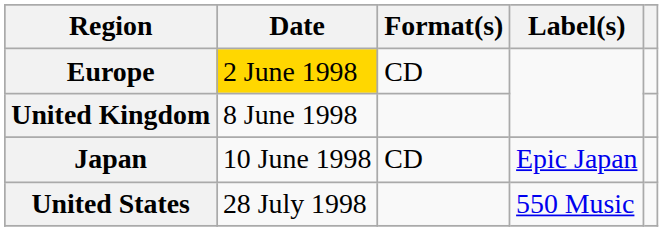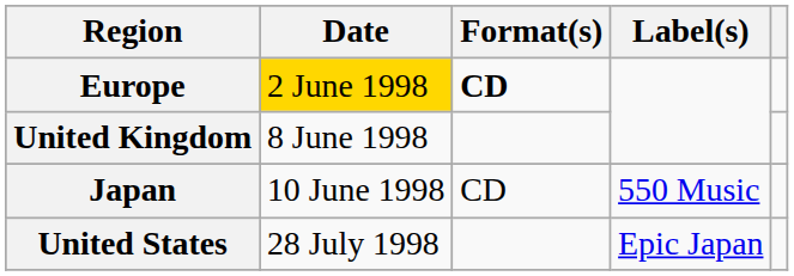 <table class="wikitable plainrowheaders">
 <tr>
 <th scope="col">Region</th>
 <th scope="col">Date</th>
 <th scope="col">Format(s)</th>
 <th scope="col">Label(s)</th>
 <th scope="col"></th>
 </tr>
 <tr>
 <th scope="row">Europe</th>
 <td style="background: gold;">2 June 1998</td>
-<td>CD</td>
+<td><strong>CD</strong></td>
 <td rowspan="2"></td>
 <td></td>
 </tr>
 <tr>
 <th scope="row">United Kingdom</th>
 <td>8 June 1998</td>
 <td></td>
 <td></td>
 </tr>
 <tr>
 <th scope="row">Japan</th>
 <td>10 June 1998</td>
 <td>CD</td>
-<td><a href='#'>Epic Japan</a></td>
+<td><a href='#'>550 Music</a></td>
 <td></td>
 </tr>
 <tr>
 <th scope="row">United States</th>
 <td>28 July 1998</td>
 <td></td>
-<td><a href='#'>550 Music</a></td>
+<td><a href='#'>Epic Japan</a></td>
 <td></td>
 </tr>
 </table>
